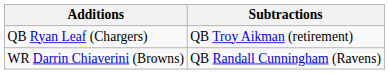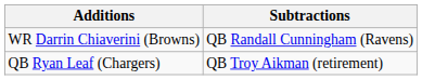 <table class="wikitable">
 <tr>
 <th>Additions</th>
 <th>Subtractions</th>
 </tr>
 <tr>
+<td>WR <a href='#'>Darrin Chiaverini</a> (Browns)</td>
+<td>QB <a href='#'>Randall Cunningham</a> (Ravens)</td>
+</tr>
+<tr>
 <td>QB <a href='#'>Ryan Leaf</a> (Chargers)</td>
 <td>QB <a href='#'>Troy Aikman</a> (retirement)</td>
 </tr>
-<tr>
-<td>WR <a href='#'>Darrin Chiaverini</a> (Browns)</td>
-<td>QB <a href='#'>Randall Cunningham</a> (Ravens)</td>
-</tr>
 </table>
